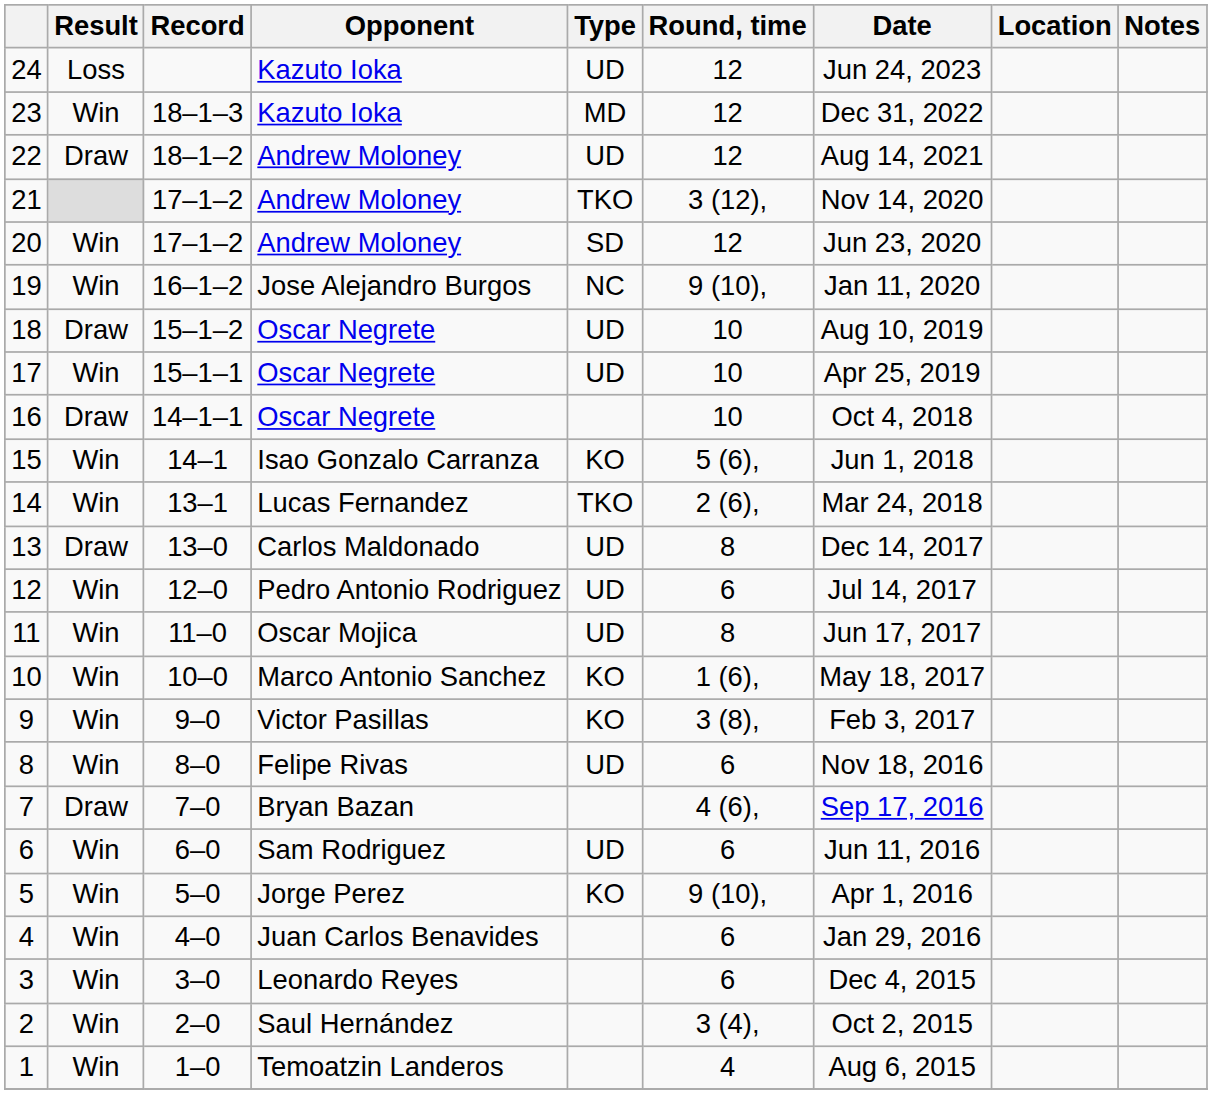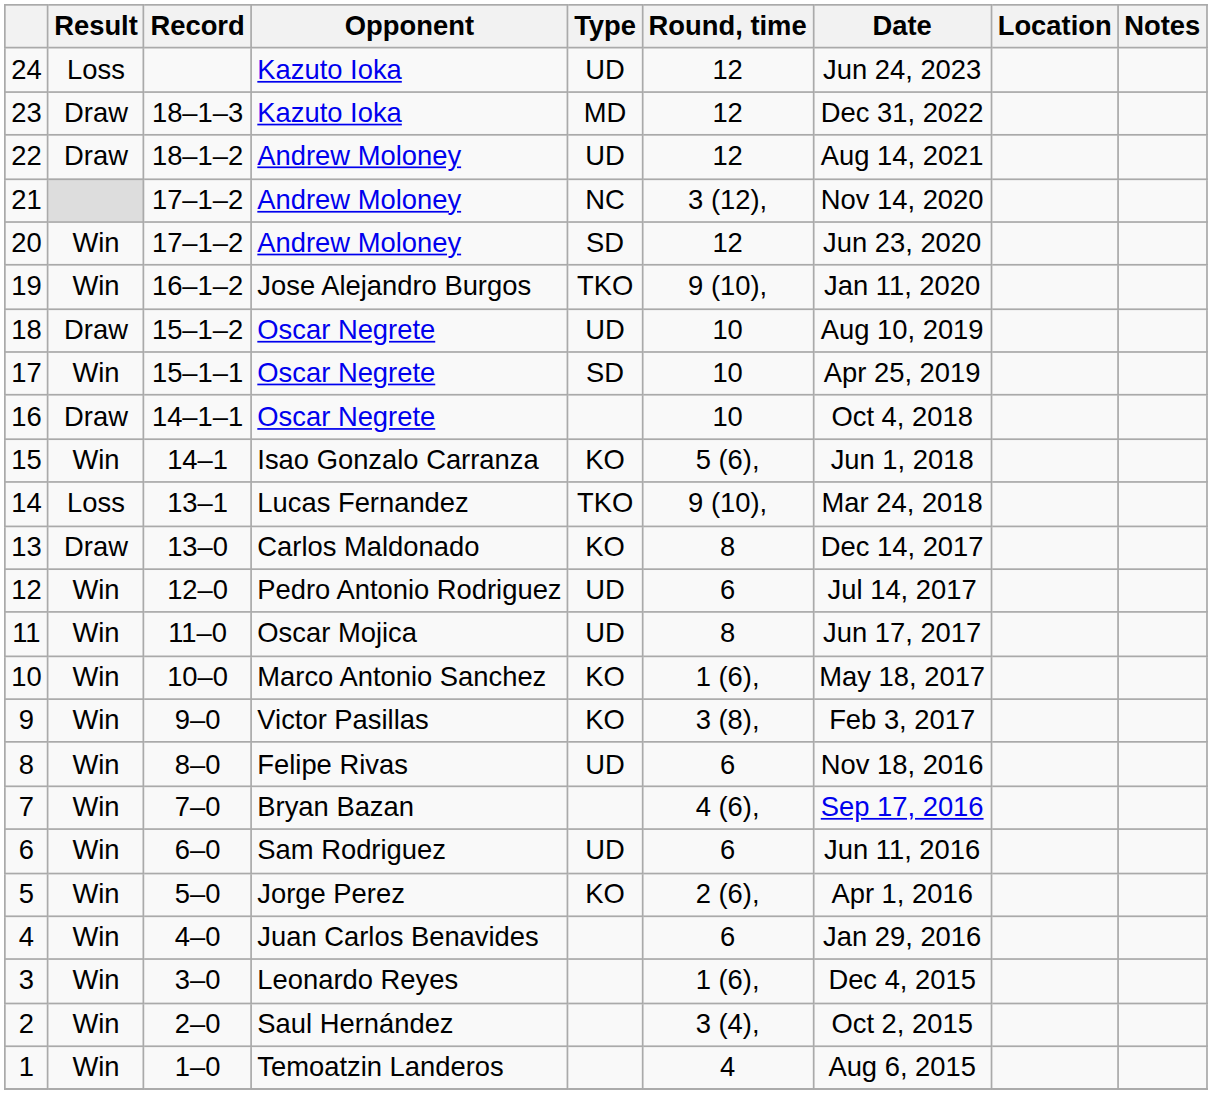 <table class="wikitable" style="text-align:center">
 <tr>
 <th></th>
 <th>Result</th>
 <th>Record</th>
 <th>Opponent</th>
 <th>Type</th>
 <th>Round, time</th>
 <th>Date</th>
 <th>Location</th>
 <th>Notes</th>
 </tr>
 <tr>
 <td>24</td>
 <td>Loss</td>
 <td></td>
 <td align=left><a href='#'>Kazuto Ioka</a></td>
 <td>UD</td>
 <td>12</td>
 <td>Jun 24, 2023</td>
 <td align=left></td>
 <td align=left></td>
 </tr>
 <tr>
 <td>23</td>
-<td>Win</td>
+<td>Draw</td>
 <td>18–1–3 </td>
 <td align=left><a href='#'>Kazuto Ioka</a></td>
 <td>MD</td>
 <td>12</td>
 <td>Dec 31, 2022</td>
 <td align=left></td>
 <td align=left></td>
 </tr>
 <tr>
 <td>22</td>
 <td>Draw</td>
 <td>18–1–2 </td>
 <td align=left><a href='#'>Andrew Moloney</a></td>
 <td>UD</td>
 <td>12</td>
 <td>Aug 14, 2021</td>
 <td align=left></td>
 <td align=left></td>
 </tr>
 <tr>
 <td>21</td>
 <td style="background:#DDD"></td>
 <td>17–1–2 </td>
 <td align=left><a href='#'>Andrew Moloney</a></td>
-<td>TKO</td>
+<td>NC</td>
 <td>3 (12), </td>
 <td>Nov 14, 2020</td>
 <td align=left></td>
 <td align=left></td>
 </tr>
 <tr>
 <td>20</td>
 <td>Win</td>
 <td>17–1–2</td>
 <td align=left><a href='#'>Andrew Moloney</a></td>
 <td>SD</td>
 <td>12</td>
 <td>Jun 23, 2020</td>
 <td align=left></td>
 <td align=left></td>
 </tr>
 <tr>
 <td>19</td>
 <td>Win</td>
 <td>16–1–2</td>
 <td align=left>Jose Alejandro Burgos</td>
-<td>NC</td>
+<td>TKO</td>
 <td>9 (10), </td>
 <td>Jan 11, 2020</td>
 <td align=left></td>
 <td></td>
 </tr>
 <tr>
 <td>18</td>
 <td>Draw</td>
 <td>15–1–2</td>
 <td align=left><a href='#'>Oscar Negrete</a></td>
 <td>UD</td>
 <td>10</td>
 <td>Aug 10, 2019</td>
 <td align=left></td>
 <td align=left></td>
 </tr>
 <tr>
 <td>17</td>
 <td>Win</td>
 <td>15–1–1</td>
 <td align=left><a href='#'>Oscar Negrete</a></td>
-<td>UD</td>
+<td>SD</td>
 <td>10</td>
 <td>Apr 25, 2019</td>
 <td align=left></td>
 <td align=left></td>
 </tr>
 <tr>
 <td>16</td>
 <td>Draw</td>
 <td>14–1–1</td>
 <td align=left><a href='#'>Oscar Negrete</a></td>
 <td></td>
 <td>10</td>
 <td>Oct 4, 2018</td>
 <td align=left></td>
 <td align=left></td>
 </tr>
 <tr>
 <td>15</td>
 <td>Win</td>
 <td>14–1</td>
 <td align=left>Isao Gonzalo Carranza</td>
 <td>KO</td>
 <td>5 (6), </td>
 <td>Jun 1, 2018</td>
 <td align=left></td>
 <td></td>
 </tr>
 <tr>
 <td>14</td>
-<td>Win</td>
+<td>Loss</td>
 <td>13–1</td>
 <td align=left>Lucas Fernandez</td>
 <td>TKO</td>
-<td>2 (6), </td>
+<td>9 (10), </td>
 <td>Mar 24, 2018</td>
 <td align=left></td>
 <td></td>
 </tr>
 <tr>
 <td>13</td>
 <td>Draw</td>
 <td>13–0</td>
 <td align=left>Carlos Maldonado</td>
-<td>UD</td>
+<td>KO</td>
 <td>8</td>
 <td>Dec 14, 2017</td>
 <td align=left></td>
 <td></td>
 </tr>
 <tr>
 <td>12</td>
 <td>Win</td>
 <td>12–0</td>
 <td align=left>Pedro Antonio Rodriguez</td>
 <td>UD</td>
 <td>6</td>
 <td>Jul 14, 2017</td>
 <td align=left></td>
 <td></td>
 </tr>
 <tr>
 <td>11</td>
 <td>Win</td>
 <td>11–0</td>
 <td align=left>Oscar Mojica</td>
 <td>UD</td>
 <td>8</td>
 <td>Jun 17, 2017</td>
 <td align=left></td>
 <td></td>
 </tr>
 <tr>
 <td>10</td>
 <td>Win</td>
 <td>10–0</td>
 <td align=left>Marco Antonio Sanchez</td>
 <td>KO</td>
 <td>1 (6), </td>
 <td>May 18, 2017</td>
 <td align=left></td>
 <td></td>
 </tr>
 <tr>
 <td>9</td>
 <td>Win</td>
 <td>9–0</td>
 <td align=left>Victor Pasillas</td>
 <td>KO</td>
 <td>3 (8), </td>
 <td>Feb 3, 2017</td>
 <td align=left></td>
 <td></td>
 </tr>
 <tr>
 <td>8</td>
 <td>Win</td>
 <td>8–0</td>
 <td align=left>Felipe Rivas</td>
 <td>UD</td>
 <td>6</td>
 <td>Nov 18, 2016</td>
 <td align=left></td>
 <td></td>
 </tr>
 <tr>
 <td>7</td>
-<td>Draw</td>
+<td>Win</td>
 <td>7–0</td>
 <td align=left>Bryan Bazan</td>
 <td></td>
 <td>4 (6), </td>
 <td><a href='#'>Sep 17, 2016</a></td>
 <td align=left></td>
 <td></td>
 </tr>
 <tr>
 <td>6</td>
 <td>Win</td>
 <td>6–0</td>
 <td align=left>Sam Rodriguez</td>
 <td>UD</td>
 <td>6</td>
 <td>Jun 11, 2016</td>
 <td align=left></td>
 <td></td>
 </tr>
 <tr>
 <td>5</td>
 <td>Win</td>
 <td>5–0</td>
 <td align=left>Jorge Perez</td>
 <td>KO</td>
-<td>9 (10), </td>
+<td>2 (6), </td>
 <td>Apr 1, 2016</td>
 <td align=left></td>
 <td></td>
 </tr>
 <tr>
 <td>4</td>
 <td>Win</td>
 <td>4–0</td>
 <td align=left>Juan Carlos Benavides</td>
 <td></td>
 <td>6</td>
 <td>Jan 29, 2016</td>
 <td align=left></td>
 <td></td>
 </tr>
 <tr>
 <td>3</td>
 <td>Win</td>
 <td>3–0</td>
 <td align=left>Leonardo Reyes</td>
 <td></td>
-<td>6</td>
+<td>1 (6), </td>
 <td>Dec 4, 2015</td>
 <td align=left></td>
 <td></td>
 </tr>
 <tr>
 <td>2</td>
 <td>Win</td>
 <td>2–0</td>
 <td align=left>Saul Hernández</td>
 <td></td>
 <td>3 (4), </td>
 <td>Oct 2, 2015</td>
 <td align=left></td>
 <td></td>
 </tr>
 <tr>
 <td>1</td>
 <td>Win</td>
 <td>1–0</td>
 <td align=left>Temoatzin Landeros</td>
 <td></td>
 <td>4</td>
 <td>Aug 6, 2015</td>
 <td align=left></td>
 <td></td>
 </tr>
 <tr>
 </tr>
 </table>
